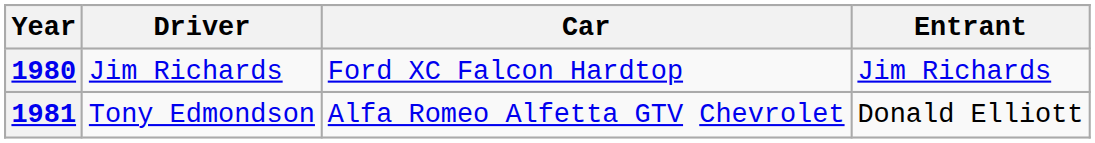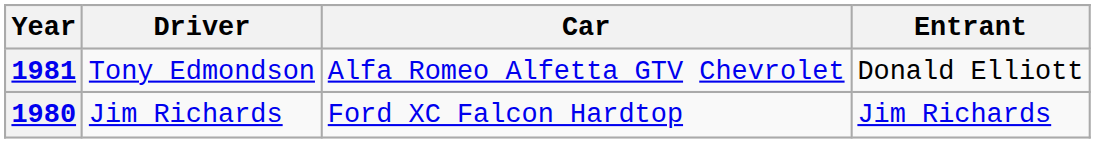 <table class="wikitable">
 <tr style="font-weight:bold">
 <th>Year</th>
 <th>Driver</th>
 <th>Car</th>
 <th>Entrant</th>
 </tr>
 <tr>
+<th><a href='#'>1981</a></th>
+<td><a href='#'>Tony Edmondson</a></td>
+<td><a href='#'>Alfa Romeo Alfetta GTV</a> <a href='#'>Chevrolet</a></td>
+<td>Donald Elliott</td>
+</tr>
+<tr>
 <th><a href='#'>1980</a></th>
 <td><a href='#'>Jim Richards</a></td>
 <td><a href='#'>Ford XC Falcon Hardtop</a></td>
 <td><a href='#'>Jim Richards</a></td>
 </tr>
-<tr>
-<th><a href='#'>1981</a></th>
-<td><a href='#'>Tony Edmondson</a></td>
-<td><a href='#'>Alfa Romeo Alfetta GTV</a> <a href='#'>Chevrolet</a></td>
-<td>Donald Elliott</td>
-</tr>
 </table>
